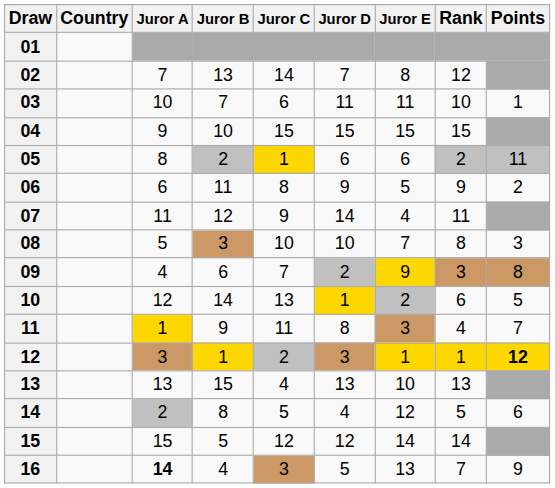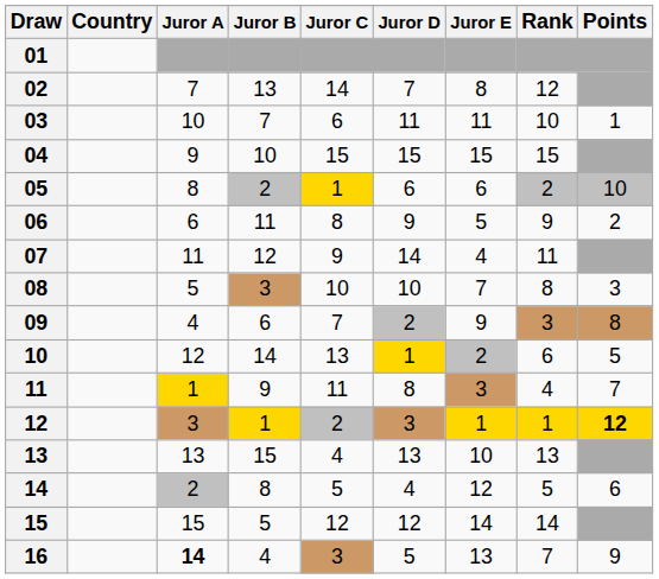 <table class="sortable wikitable collapsible plainrowheaders" style="text-align:center;">
 <tr>
 </tr>
 <tr>
 <th scope="col">Draw</th>
 <th scope="col">Country</th>
 <th scope="col"><small>Juror A</small></th>
 <th scope="col"><small>Juror B</small></th>
 <th scope="col"><small>Juror C</small></th>
 <th scope="col"><small>Juror D</small></th>
 <th scope="col"><small>Juror E</small></th>
 <th scope="col">Rank</th>
 <th scope="col">Points</th>
 </tr>
 <tr class="sortbottom">
 <th scope="row" style="text-align:center;">01</th>
 <td style="text-align:left;"></td>
 <td style="background:#AAAAAA;"></td>
 <td style="background:#AAAAAA;"></td>
 <td style="background:#AAAAAA;"></td>
 <td style="background:#AAAAAA;"></td>
 <td style="background:#AAAAAA;"></td>
 <td style="background:#AAAAAA;"></td>
 <td style="background:#AAAAAA;"></td>
 </tr>
 <tr>
 <th scope="row" style="text-align:center;">02</th>
 <td style="text-align:left;"></td>
 <td>7</td>
 <td>13</td>
 <td>14</td>
 <td>7</td>
 <td>8</td>
 <td>12</td>
 <td style="background:#AAAAAA;"></td>
 </tr>
 <tr>
 <th scope="row" style="text-align:center;">03</th>
 <td style="text-align:left;"></td>
 <td>10</td>
 <td>7</td>
 <td>6</td>
 <td>11</td>
 <td>11</td>
 <td>10</td>
 <td>1</td>
 </tr>
 <tr>
 <th scope="row" style="text-align:center;">04</th>
 <td style="text-align:left;"></td>
 <td>9</td>
 <td>10</td>
 <td>15</td>
 <td>15</td>
 <td>15</td>
 <td>15</td>
 <td style="background:#AAAAAA;"></td>
 </tr>
 <tr>
 <th scope="row" style="text-align:center;">05</th>
 <td style="text-align:left;"></td>
 <td>8</td>
 <td style="background:silver;">2</td>
 <td style="background:gold;">1</td>
 <td>6</td>
 <td>6</td>
 <td style="background:silver;">2</td>
-<td style="background:silver;">11</td>
+<td style="background:silver;">10</td>
 </tr>
 <tr>
 <th scope="row" style="text-align:center;">06</th>
 <td style="text-align:left;"></td>
 <td>6</td>
 <td>11</td>
 <td>8</td>
 <td>9</td>
 <td>5</td>
 <td>9</td>
 <td>2</td>
 </tr>
 <tr>
 <th scope="row" style="text-align:center;">07</th>
 <td style="text-align:left;"></td>
 <td>11</td>
 <td>12</td>
 <td>9</td>
 <td>14</td>
 <td>4</td>
 <td>11</td>
 <td style="background:#AAAAAA;"></td>
 </tr>
 <tr>
 <th scope="row" style="text-align:center;">08</th>
 <td style="text-align:left;"></td>
 <td>5</td>
 <td style="background:#CC9966;">3</td>
 <td>10</td>
 <td>10</td>
 <td>7</td>
 <td>8</td>
 <td>3</td>
 </tr>
 <tr>
 <th scope="row" style="text-align:center;">09</th>
 <td style="text-align:left;"></td>
 <td>4</td>
 <td>6</td>
 <td>7</td>
 <td style="background:silver;">2</td>
-<td style="background: gold;">9</td>
+<td>9</td>
 <td style="background:#CC9966;">3</td>
 <td style="background:#CC9966;">8</td>
 </tr>
 <tr>
 <th scope="row" style="text-align:center;">10</th>
 <td style="text-align:left;"></td>
 <td>12</td>
 <td>14</td>
 <td>13</td>
 <td style="background:gold;">1</td>
 <td style="background:silver;">2</td>
 <td>6</td>
 <td>5</td>
 </tr>
 <tr>
 <th scope="row" style="text-align:center;">11</th>
 <td style="text-align:left;"></td>
 <td style="background:gold;">1</td>
 <td>9</td>
 <td>11</td>
 <td>8</td>
 <td style="background:#CC9966;">3</td>
 <td>4</td>
 <td>7</td>
 </tr>
 <tr>
 <th scope="row" style="text-align:center;">12</th>
 <td style="text-align:left;"></td>
 <td style="background:#CC9966;">3</td>
 <td style="background:gold;">1</td>
 <td style="background:silver;">2</td>
 <td style="background:#CC9966;">3</td>
 <td style="background:gold;">1</td>
 <td style="background:gold;">1</td>
 <td style="background:gold;"><strong>12</strong></td>
 </tr>
 <tr>
 <th scope="row" style="text-align:center;">13</th>
 <td style="text-align:left;"></td>
 <td>13</td>
 <td>15</td>
 <td>4</td>
 <td>13</td>
 <td>10</td>
 <td>13</td>
 <td style="background:#AAAAAA;"></td>
 </tr>
 <tr>
 <th scope="row" style="text-align:center;">14</th>
 <td style="text-align:left;"></td>
 <td style="background:silver;">2</td>
 <td>8</td>
 <td>5</td>
 <td>4</td>
 <td>12</td>
 <td>5</td>
 <td>6</td>
 </tr>
 <tr>
 <th scope="row" style="text-align:center;">15</th>
 <td style="text-align:left;"></td>
 <td>15</td>
 <td>5</td>
 <td>12</td>
 <td>12</td>
 <td>14</td>
 <td>14</td>
 <td style="background:#AAAAAA;"></td>
 </tr>
 <tr>
 <th scope="row" style="text-align:center;">16</th>
 <td style="text-align:left;"></td>
 <td><strong>14</strong></td>
 <td>4</td>
 <td style="background:#CC9966;">3</td>
 <td>5</td>
 <td>13</td>
 <td>7</td>
 <td>9</td>
 </tr>
 </table>
